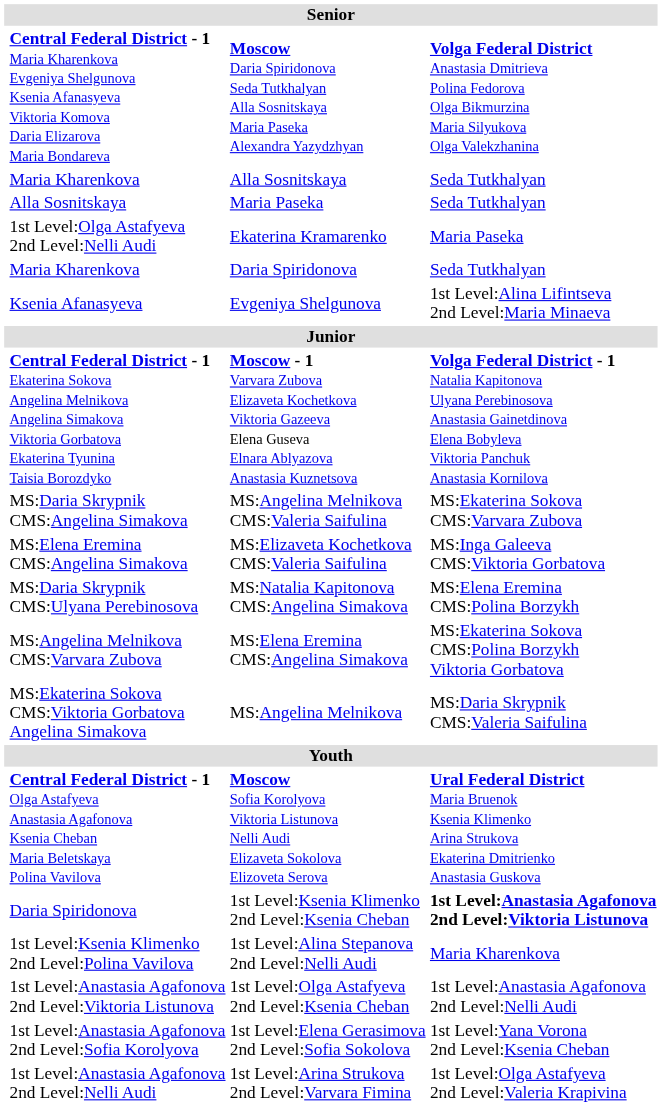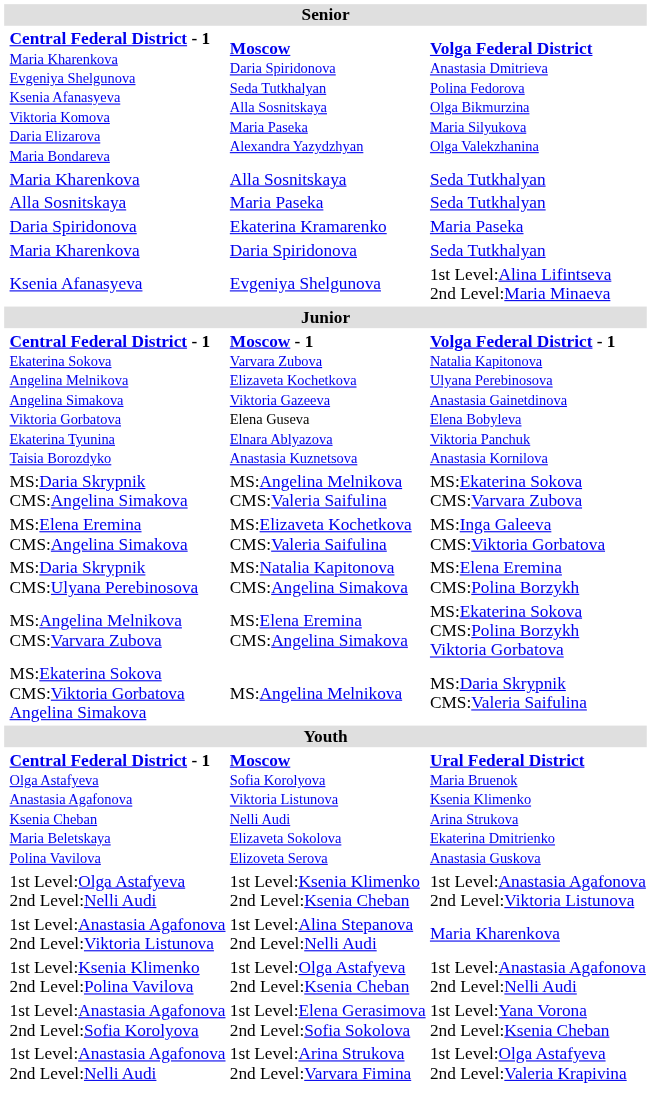 <table>
 <tr bgcolor="DFDFDF">
 <td colspan="5" align="center"><strong>Senior</strong></td>
 </tr>
 <tr>
 <td><br></td>
 <td><strong><a href='#'>Central Federal District</a> - 1</strong><br><small><a href='#'>Maria Kharenkova</a><br><a href='#'>Evgeniya Shelgunova</a><br><a href='#'>Ksenia Afanasyeva</a><br><a href='#'>Viktoria Komova</a><br><a href='#'>Daria Elizarova</a><br><a href='#'>Maria Bondareva</a></small></td>
 <td><strong><a href='#'>Moscow</a></strong><br><small><a href='#'>Daria Spiridonova</a><br><a href='#'>Seda Tutkhalyan</a><br><a href='#'>Alla Sosnitskaya</a><br><a href='#'>Maria Paseka</a><br><a href='#'>Alexandra Yazydzhyan</a></small></td>
 <td><strong><a href='#'>Volga Federal District</a></strong><br><small><a href='#'>Anastasia Dmitrieva</a><br><a href='#'>Polina Fedorova</a><br><a href='#'>Olga Bikmurzina</a><br><a href='#'>Maria Silyukova</a><br><a href='#'>Olga Valekzhanina</a></small></td>
 </tr>
 <tr>
 <td><br></td>
 <td><a href='#'>Maria Kharenkova</a></td>
 <td><a href='#'>Alla Sosnitskaya</a></td>
 <td><a href='#'>Seda Tutkhalyan</a></td>
 </tr>
 <tr>
 <td><br></td>
 <td><a href='#'>Alla Sosnitskaya</a></td>
 <td><a href='#'>Maria Paseka</a></td>
 <td><a href='#'>Seda Tutkhalyan</a></td>
 </tr>
 <tr>
 <td><br></td>
-<td>1st Level:<a href='#'>Olga Astafyeva</a><br> 2nd Level:<a href='#'>Nelli Audi</a></td>
+<td><a href='#'>Daria Spiridonova</a></td>
 <td><a href='#'>Ekaterina Kramarenko</a></td>
 <td><a href='#'>Maria Paseka</a></td>
 </tr>
 <tr>
 <td><br></td>
 <td><a href='#'>Maria Kharenkova</a></td>
 <td><a href='#'>Daria Spiridonova</a></td>
 <td><a href='#'>Seda Tutkhalyan</a></td>
 </tr>
 <tr>
 <td><br></td>
 <td><a href='#'>Ksenia Afanasyeva</a></td>
 <td><a href='#'>Evgeniya Shelgunova</a></td>
 <td>1st Level:<a href='#'>Alina Lifintseva</a><br> 2nd Level:<a href='#'>Maria Minaeva</a></td>
 </tr>
 <tr bgcolor="DFDFDF">
 <td colspan="5" align="center"><strong>Junior</strong></td>
 </tr>
 <tr>
 <td><br></td>
 <td><strong><a href='#'>Central Federal District</a> - 1</strong><br><small><a href='#'>Ekaterina Sokova</a><br><a href='#'>Angelina Melnikova</a><br><a href='#'>Angelina Simakova</a><br><a href='#'>Viktoria Gorbatova</a><br><a href='#'>Ekaterina Tyunina</a><br><a href='#'>Taisia Borozdyko</a></small></td>
 <td><strong><a href='#'>Moscow</a> - 1</strong><br><small><a href='#'>Varvara Zubova</a><br><a href='#'>Elizaveta Kochetkova</a><br><a href='#'>Viktoria Gazeeva</a><br>Elena Guseva<br><a href='#'>Elnara Ablyazova</a><br><a href='#'>Anastasia Kuznetsova</a></small></td>
 <td><strong><a href='#'>Volga Federal District</a> - 1</strong><br><small><a href='#'>Natalia Kapitonova</a><br><a href='#'>Ulyana Perebinosova</a><br><a href='#'>Anastasia Gainetdinova</a><br><a href='#'>Elena Bobyleva</a><br><a href='#'>Viktoria Panchuk</a><br><a href='#'>Anastasia Kornilova</a></small></td>
 </tr>
 <tr>
 <td><br></td>
 <td>MS:<a href='#'>Daria Skrypnik</a><br> CMS:<a href='#'>Angelina Simakova</a></td>
 <td>MS:<a href='#'>Angelina Melnikova</a><br> CMS:<a href='#'>Valeria Saifulina</a></td>
 <td>MS:<a href='#'>Ekaterina Sokova</a><br> CMS:<a href='#'>Varvara Zubova</a></td>
 </tr>
 <tr>
 <td><br></td>
 <td>MS:<a href='#'>Elena Eremina</a><br> CMS:<a href='#'>Angelina Simakova</a></td>
 <td>MS:<a href='#'>Elizaveta Kochetkova</a><br> CMS:<a href='#'>Valeria Saifulina</a></td>
 <td>MS:<a href='#'>Inga Galeeva</a><br> CMS:<a href='#'>Viktoria Gorbatova</a></td>
 </tr>
 <tr>
 <td><br></td>
 <td>MS:<a href='#'>Daria Skrypnik</a><br> CMS:<a href='#'>Ulyana Perebinosova</a></td>
 <td>MS:<a href='#'>Natalia Kapitonova</a><br> CMS:<a href='#'>Angelina Simakova</a></td>
 <td>MS:<a href='#'>Elena Eremina</a><br> CMS:<a href='#'>Polina Borzykh</a></td>
 </tr>
 <tr>
 <td><br></td>
 <td>MS:<a href='#'>Angelina Melnikova</a><br> CMS:<a href='#'>Varvara Zubova</a></td>
 <td>MS:<a href='#'>Elena Eremina</a><br> CMS:<a href='#'>Angelina Simakova</a></td>
 <td>MS:<a href='#'>Ekaterina Sokova</a><br> CMS:<a href='#'>Polina Borzykh</a><br><a href='#'>Viktoria Gorbatova</a></td>
 </tr>
 <tr>
 <td><br></td>
 <td>MS:<a href='#'>Ekaterina Sokova</a><br> CMS:<a href='#'>Viktoria Gorbatova</a><br><a href='#'>Angelina Simakova</a></td>
 <td>MS:<a href='#'>Angelina Melnikova</a></td>
 <td>MS:<a href='#'>Daria Skrypnik</a><br> CMS:<a href='#'>Valeria Saifulina</a></td>
 </tr>
 <tr bgcolor="DFDFDF">
 <td colspan="5" align="center"><strong>Youth</strong></td>
 </tr>
 <tr>
 <td><br></td>
 <td><strong><a href='#'>Central Federal District</a> - 1</strong><br><small><a href='#'>Olga Astafyeva</a><br><a href='#'>Anastasia Agafonova</a><br><a href='#'>Ksenia Cheban</a><br><a href='#'>Maria Beletskaya</a><br><a href='#'>Polina Vavilova</a></small></td>
 <td><strong><a href='#'>Moscow</a></strong><br><small><a href='#'>Sofia Korolyova</a><br><a href='#'>Viktoria Listunova</a><br><a href='#'>Nelli Audi</a><br><a href='#'>Elizaveta Sokolova</a><br><a href='#'>Elizoveta Serova</a></small></td>
 <td><strong><a href='#'>Ural Federal District</a></strong><br><small><a href='#'>Maria Bruenok</a><br><a href='#'>Ksenia Klimenko</a><br><a href='#'>Arina Strukova</a><br><a href='#'>Ekaterina Dmitrienko</a><br><a href='#'>Anastasia Guskova</a></small></td>
 </tr>
 <tr>
 <td><br></td>
-<td><a href='#'>Daria Spiridonova</a></td>
+<td>1st Level:<a href='#'>Olga Astafyeva</a><br> 2nd Level:<a href='#'>Nelli Audi</a></td>
 <td>1st Level:<a href='#'>Ksenia Klimenko</a><br> 2nd Level:<a href='#'>Ksenia Cheban</a></td>
-<td><strong>1st Level:<a href='#'>Anastasia Agafonova</a><br> 2nd Level:<a href='#'>Viktoria Listunova</a></strong></td>
+<td>1st Level:<a href='#'>Anastasia Agafonova</a><br> 2nd Level:<a href='#'>Viktoria Listunova</a></td>
 </tr>
 <tr>
 <td><br></td>
-<td>1st Level:<a href='#'>Ksenia Klimenko</a><br> 2nd Level:<a href='#'>Polina Vavilova</a></td>
+<td>1st Level:<a href='#'>Anastasia Agafonova</a><br> 2nd Level:<a href='#'>Viktoria Listunova</a></td>
 <td>1st Level:<a href='#'>Alina Stepanova</a><br> 2nd Level:<a href='#'>Nelli Audi</a></td>
 <td><a href='#'>Maria Kharenkova</a></td>
 </tr>
 <tr>
 <td><br></td>
-<td>1st Level:<a href='#'>Anastasia Agafonova</a><br> 2nd Level:<a href='#'>Viktoria Listunova</a></td>
+<td>1st Level:<a href='#'>Ksenia Klimenko</a><br> 2nd Level:<a href='#'>Polina Vavilova</a></td>
 <td>1st Level:<a href='#'>Olga Astafyeva</a><br> 2nd Level:<a href='#'>Ksenia Cheban</a></td>
 <td>1st Level:<a href='#'>Anastasia Agafonova</a><br> 2nd Level:<a href='#'>Nelli Audi</a></td>
 </tr>
 <tr>
 <td><br></td>
 <td>1st Level:<a href='#'>Anastasia Agafonova</a><br> 2nd Level:<a href='#'>Sofia Korolyova</a></td>
 <td>1st Level:<a href='#'>Elena Gerasimova</a><br> 2nd Level:<a href='#'>Sofia Sokolova</a></td>
 <td>1st Level:<a href='#'>Yana Vorona</a><br> 2nd Level:<a href='#'>Ksenia Cheban</a></td>
 </tr>
 <tr>
 <td><br></td>
 <td>1st Level:<a href='#'>Anastasia Agafonova</a><br> 2nd Level:<a href='#'>Nelli Audi</a></td>
 <td>1st Level:<a href='#'>Arina Strukova</a><br> 2nd Level:<a href='#'>Varvara Fimina</a></td>
 <td>1st Level:<a href='#'>Olga Astafyeva</a><br> 2nd Level:<a href='#'>Valeria Krapivina</a></td>
 </tr>
 </table>
